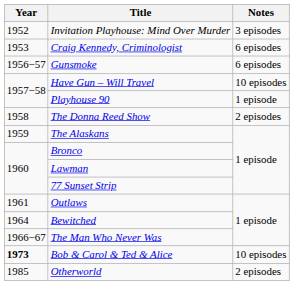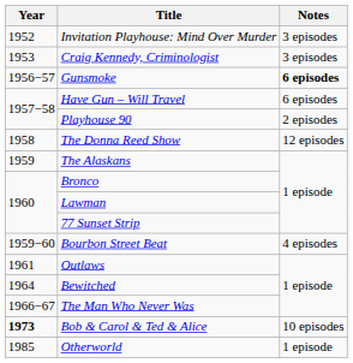 <table class="wikitable">
 <tr>
 <th>Year</th>
 <th>Title</th>
 <th>Notes</th>
 </tr>
 <tr>
 <td>1952</td>
 <td><em>Invitation Playhouse: Mind Over Murder</em></td>
 <td>3 episodes</td>
 </tr>
 <tr>
 <td>1953</td>
 <td><em><a href='#'>Craig Kennedy, Criminologist</a></em></td>
-<td>6 episodes</td>
+<td>3 episodes</td>
 </tr>
 <tr>
 <td>1956−57</td>
 <td><em><a href='#'>Gunsmoke</a></em></td>
-<td>6 episodes</td>
+<td><strong>6 episodes</strong></td>
 </tr>
 <tr>
 <td rowspan=2>1957−58</td>
 <td><em><a href='#'>Have Gun – Will Travel</a></em></td>
-<td>10 episodes</td>
+<td>6 episodes</td>
 </tr>
 <tr>
 <td><em><a href='#'>Playhouse 90</a></em></td>
-<td>1 episode</td>
+<td>2 episodes</td>
 </tr>
 <tr>
 <td>1958</td>
 <td><em><a href='#'>The Donna Reed Show</a></em></td>
-<td>2 episodes</td>
+<td>12 episodes</td>
 </tr>
 <tr>
 <td>1959</td>
 <td><em><a href='#'>The Alaskans</a></em></td>
 <td rowspan=4>1 episode</td>
 </tr>
 <tr>
 <td rowspan=3>1960</td>
 <td><em><a href='#'>Bronco</a></em></td>
 </tr>
 <tr>
 <td><em><a href='#'>Lawman</a></em></td>
 </tr>
 <tr>
 <td><em><a href='#'>77 Sunset Strip</a></em></td>
+</tr>
+<tr>
+<td>1959−60</td>
+<td><em><a href='#'>Bourbon Street Beat</a></em></td>
+<td>4 episodes</td>
 </tr>
 <tr>
 <td>1961</td>
 <td><em><a href='#'>Outlaws</a></em></td>
 <td rowspan=3>1 episode</td>
 </tr>
 <tr>
 <td>1964</td>
 <td><em><a href='#'>Bewitched</a></em></td>
 </tr>
 <tr>
 <td>1966−67</td>
 <td><em><a href='#'>The Man Who Never Was</a></em></td>
 </tr>
 <tr>
 <td><strong>1973</strong></td>
 <td><em><a href='#'>Bob & Carol & Ted & Alice</a></em></td>
 <td>10 episodes</td>
 </tr>
 <tr>
 <td>1985</td>
 <td><em><a href='#'>Otherworld</a></em></td>
-<td>2 episodes</td>
+<td>1 episode</td>
 </tr>
 </table>
